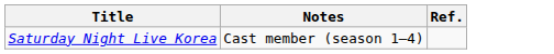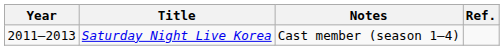 <table class="wikitable sortable">
 <tr>
+<th>Year</th>
 <th>Title</th>
 <th>Notes</th>
 <th>Ref.</th>
 </tr>
 <tr>
+<td>2011–2013</td>
 <td><em><a href='#'>Saturday Night Live Korea</a></em></td>
 <td>Cast member (season 1–4)</td>
 <td></td>
 </tr>
 </table>
